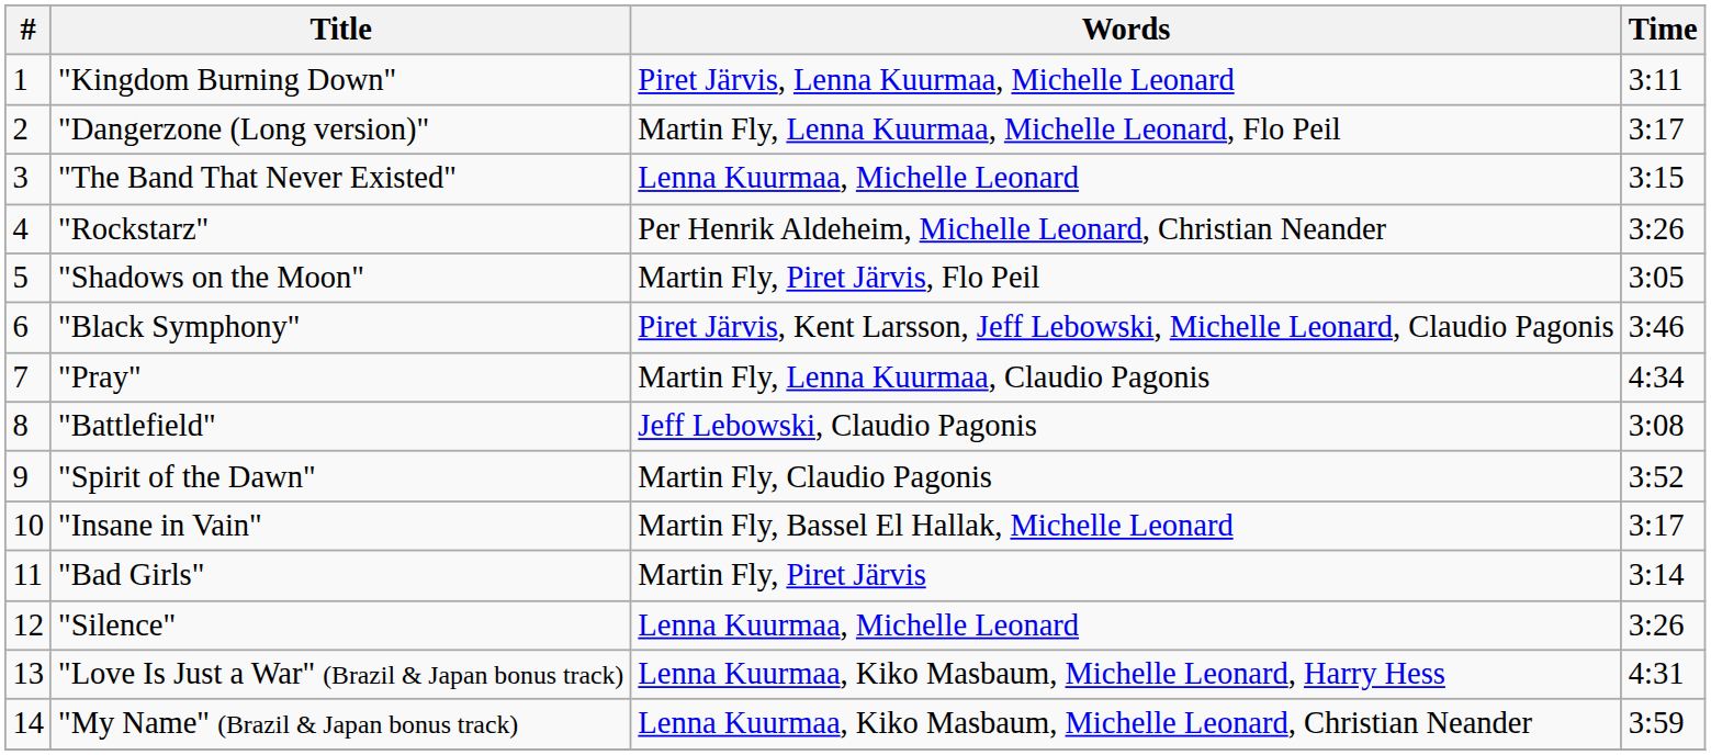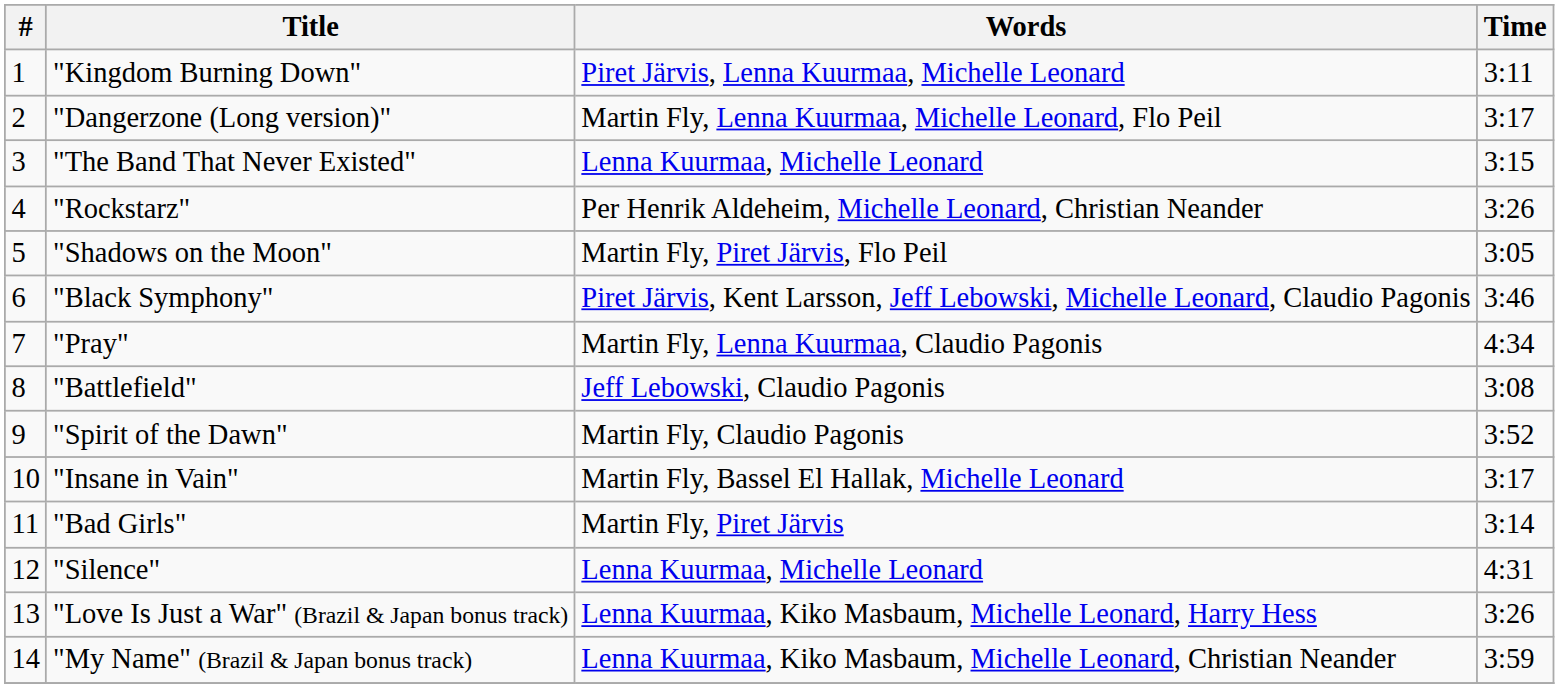 <table class="wikitable">
 <tr>
 <th align="center">#</th>
 <th align="center">Title</th>
 <th align="center">Words</th>
 <th align="center">Time</th>
 </tr>
 <tr>
 <td>1</td>
 <td>"Kingdom Burning Down"</td>
 <td><a href='#'>Piret Järvis</a>, <a href='#'>Lenna Kuurmaa</a>, <a href='#'>Michelle Leonard</a></td>
 <td>3:11</td>
 </tr>
 <tr>
 <td>2</td>
 <td>"Dangerzone (Long version)"</td>
 <td>Martin Fly, <a href='#'>Lenna Kuurmaa</a>, <a href='#'>Michelle Leonard</a>, Flo Peil</td>
 <td>3:17</td>
 </tr>
 <tr>
 <td>3</td>
 <td>"The Band That Never Existed"</td>
 <td><a href='#'>Lenna Kuurmaa</a>, <a href='#'>Michelle Leonard</a></td>
 <td>3:15</td>
 </tr>
 <tr>
 <td>4</td>
 <td>"Rockstarz"</td>
 <td>Per Henrik Aldeheim, <a href='#'>Michelle Leonard</a>, Christian Neander</td>
 <td>3:26</td>
 </tr>
 <tr>
 <td>5</td>
 <td>"Shadows on the Moon"</td>
 <td>Martin Fly, <a href='#'>Piret Järvis</a>, Flo Peil</td>
 <td>3:05</td>
 </tr>
 <tr>
 <td>6</td>
 <td>"Black Symphony"</td>
 <td><a href='#'>Piret Järvis</a>, Kent Larsson, <a href='#'>Jeff Lebowski</a>, <a href='#'>Michelle Leonard</a>, Claudio Pagonis</td>
 <td>3:46</td>
 </tr>
 <tr>
 <td>7</td>
 <td>"Pray"</td>
 <td>Martin Fly, <a href='#'>Lenna Kuurmaa</a>, Claudio Pagonis</td>
 <td>4:34</td>
 </tr>
 <tr>
 <td>8</td>
 <td>"Battlefield"</td>
 <td><a href='#'>Jeff Lebowski</a>, Claudio Pagonis</td>
 <td>3:08</td>
 </tr>
 <tr>
 <td>9</td>
 <td>"Spirit of the Dawn"</td>
 <td>Martin Fly, Claudio Pagonis</td>
 <td>3:52</td>
 </tr>
 <tr>
 <td>10</td>
 <td>"Insane in Vain"</td>
 <td>Martin Fly, Bassel El Hallak, <a href='#'>Michelle Leonard</a></td>
 <td>3:17</td>
 </tr>
 <tr>
 <td>11</td>
 <td>"Bad Girls"</td>
 <td>Martin Fly, <a href='#'>Piret Järvis</a></td>
 <td>3:14</td>
 </tr>
 <tr>
 <td>12</td>
 <td>"Silence"</td>
 <td><a href='#'>Lenna Kuurmaa</a>, <a href='#'>Michelle Leonard</a></td>
-<td>3:26</td>
+<td>4:31</td>
 </tr>
 <tr>
 <td>13</td>
 <td>"Love Is Just a War" <small>(Brazil & Japan bonus track)</small></td>
 <td><a href='#'>Lenna Kuurmaa</a>, Kiko Masbaum, <a href='#'>Michelle Leonard</a>, <a href='#'>Harry Hess</a></td>
-<td>4:31</td>
+<td>3:26</td>
 </tr>
 <tr>
 <td>14</td>
 <td>"My Name" <small>(Brazil & Japan bonus track)</small></td>
 <td><a href='#'>Lenna Kuurmaa</a>, Kiko Masbaum, <a href='#'>Michelle Leonard</a>, Christian Neander</td>
 <td>3:59</td>
 </tr>
 <tr>
 </tr>
 </table>
